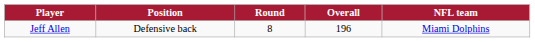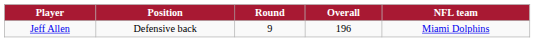 <table class="wikitable" width="65%">
 <tr align="center"  style="background:#A81933;color:#FFFFFF;">
 <td><strong>Player</strong></td>
 <td><strong>Position</strong></td>
 <td><strong>Round</strong></td>
 <td><strong>Overall</strong></td>
 <td><strong>NFL team</strong></td>
 </tr>
 <tr align="center" bgcolor="">
 <td><a href='#'>Jeff Allen</a></td>
 <td>Defensive back</td>
-<td>8</td>
+<td>9</td>
 <td>196</td>
 <td><a href='#'>Miami Dolphins</a></td>
 </tr>
 </table>
